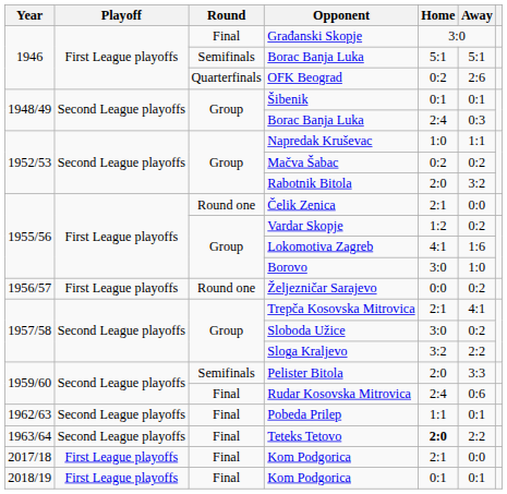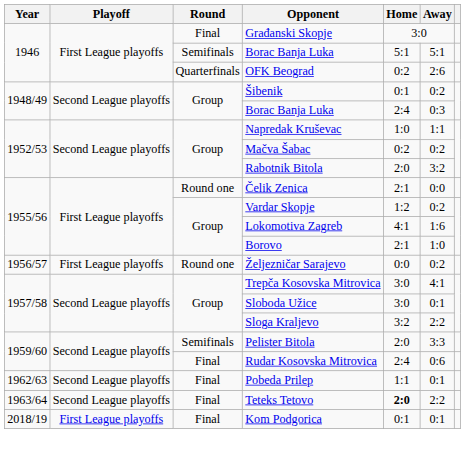 <table class="wikitable" style="text-align: center">
 <tr>
 <th>Year</th>
 <th>Playoff</th>
 <th>Round</th>
 <th>Opponent</th>
 <th>Home</th>
 <th>Away</th>
 <th></th>
 </tr>
 <tr>
 <td rowspan="3">1946</td>
 <td rowspan="3">First League playoffs</td>
 <td>Final</td>
 <td style="text-align: left;"><a href='#'>Građanski Skopje</a></td>
 <td colspan="2">3:0</td>
 <td></td>
 </tr>
 <tr>
 <td>Semifinals</td>
 <td style="text-align: left;"><a href='#'>Borac Banja Luka</a></td>
 <td>5:1</td>
 <td>5:1</td>
 <td></td>
 </tr>
 <tr>
 <td>Quarterfinals</td>
 <td style="text-align: left;"><a href='#'>OFK Beograd</a></td>
 <td>0:2</td>
 <td>2:6</td>
 <td></td>
 </tr>
 <tr>
 <td rowspan="2">1948/49</td>
 <td rowspan="2">Second League playoffs</td>
 <td rowspan="2">Group</td>
 <td style="text-align: left;"><a href='#'>Šibenik</a></td>
 <td>0:1</td>
-<td>0:1</td>
+<td>0:2</td>
 <td rowspan="2"></td>
 </tr>
 <tr>
 <td style="text-align: left;"><a href='#'>Borac Banja Luka</a></td>
 <td>2:4</td>
 <td>0:3</td>
 </tr>
 <tr>
 <td rowspan="3">1952/53</td>
 <td rowspan="3">Second League playoffs</td>
 <td rowspan="3">Group</td>
 <td style="text-align: left;"><a href='#'>Napredak Kruševac</a></td>
 <td>1:0</td>
 <td>1:1</td>
 <td rowspan="3"></td>
 </tr>
 <tr>
 <td style="text-align: left;"><a href='#'>Mačva Šabac</a></td>
 <td>0:2</td>
 <td>0:2</td>
 </tr>
 <tr>
 <td style="text-align: left;"><a href='#'>Rabotnik Bitola</a></td>
 <td>2:0</td>
 <td>3:2</td>
 </tr>
 <tr>
 <td rowspan="4">1955/56</td>
 <td rowspan="4">First League playoffs</td>
 <td>Round one</td>
 <td style="text-align: left;"><a href='#'>Čelik Zenica</a></td>
 <td>2:1</td>
 <td>0:0</td>
 <td></td>
 </tr>
 <tr>
 <td rowspan="3">Group</td>
 <td style="text-align: left;"><a href='#'>Vardar Skopje</a></td>
 <td>1:2</td>
 <td>0:2</td>
 <td rowspan="3"></td>
 </tr>
 <tr>
 <td style="text-align: left;"><a href='#'>Lokomotiva Zagreb</a></td>
 <td>4:1</td>
 <td>1:6</td>
 </tr>
 <tr>
 <td style="text-align: left;"><a href='#'>Borovo</a></td>
-<td>3:0</td>
+<td>2:1</td>
 <td>1:0</td>
 </tr>
 <tr>
 <td>1956/57</td>
 <td>First League playoffs</td>
 <td>Round one</td>
 <td style="text-align: left;"><a href='#'>Željezničar Sarajevo</a></td>
 <td>0:0</td>
 <td>0:2</td>
 <td></td>
 </tr>
 <tr>
 <td rowspan="3">1957/58</td>
 <td rowspan="3">Second League playoffs</td>
 <td rowspan="3">Group</td>
 <td style="text-align: left;"><a href='#'>Trepča Kosovska Mitrovica</a></td>
-<td>2:1</td>
+<td>3:0</td>
 <td>4:1</td>
 <td rowspan="3"></td>
 </tr>
 <tr>
 <td style="text-align: left;"><a href='#'>Sloboda Užice</a></td>
 <td>3:0</td>
-<td>0:2</td>
+<td>0:1</td>
 </tr>
 <tr>
 <td style="text-align: left;"><a href='#'>Sloga Kraljevo</a></td>
 <td>3:2</td>
 <td>2:2</td>
 </tr>
 <tr>
 <td rowspan="2">1959/60</td>
 <td rowspan="2">Second League playoffs</td>
 <td>Semifinals</td>
 <td style="text-align: left;"><a href='#'>Pelister Bitola</a></td>
 <td>2:0</td>
 <td>3:3</td>
 <td></td>
 </tr>
 <tr>
 <td>Final</td>
 <td style="text-align: left;"><a href='#'>Rudar Kosovska Mitrovica</a></td>
 <td>2:4</td>
 <td>0:6</td>
 <td></td>
 </tr>
 <tr>
 <td>1962/63</td>
 <td>Second League playoffs</td>
 <td>Final</td>
 <td style="text-align: left;"><a href='#'>Pobeda Prilep</a></td>
 <td>1:1</td>
 <td>0:1</td>
 <td></td>
 </tr>
 <tr>
 <td>1963/64</td>
 <td>Second League playoffs</td>
 <td>Final</td>
 <td style="text-align: left;"><a href='#'>Teteks Tetovo</a></td>
 <td><strong>2:0</strong></td>
 <td>2:2</td>
 <td></td>
 </tr>
 <tr>
-<td>2017/18</td>
-<td><a href='#'>First League playoffs</a></td>
-<td>Final</td>
-<td style="text-align: left;"><a href='#'>Kom Podgorica</a></td>
-<td>2:1</td>
-<td>0:0</td>
-<td></td>
-</tr>
-<tr>
 <td>2018/19</td>
 <td><a href='#'>First League playoffs</a></td>
 <td>Final</td>
 <td style="text-align: left;"><a href='#'>Kom Podgorica</a></td>
 <td>0:1</td>
 <td>0:1</td>
 <td></td>
 </tr>
 </table>
